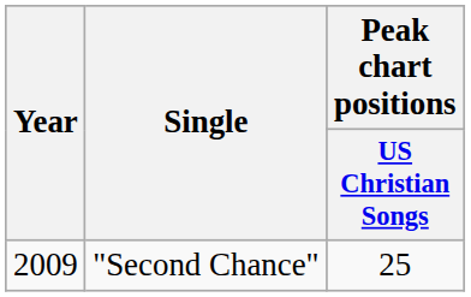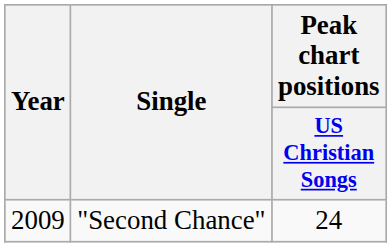 <table class="wikitable" style="text-align:center;">
 <tr>
 <th rowspan=2>Year</th>
 <th rowspan=2>Single</th>
 <th>Peak chart positions</th>
 </tr>
 <tr style="font-size:smaller;">
 <th width=40><a href='#'>US Christian Songs</a></th>
 </tr>
 <tr>
 <td>2009</td>
 <td align="left">"Second Chance"</td>
-<td>25</td>
+<td>24</td>
 </tr>
 </table>
